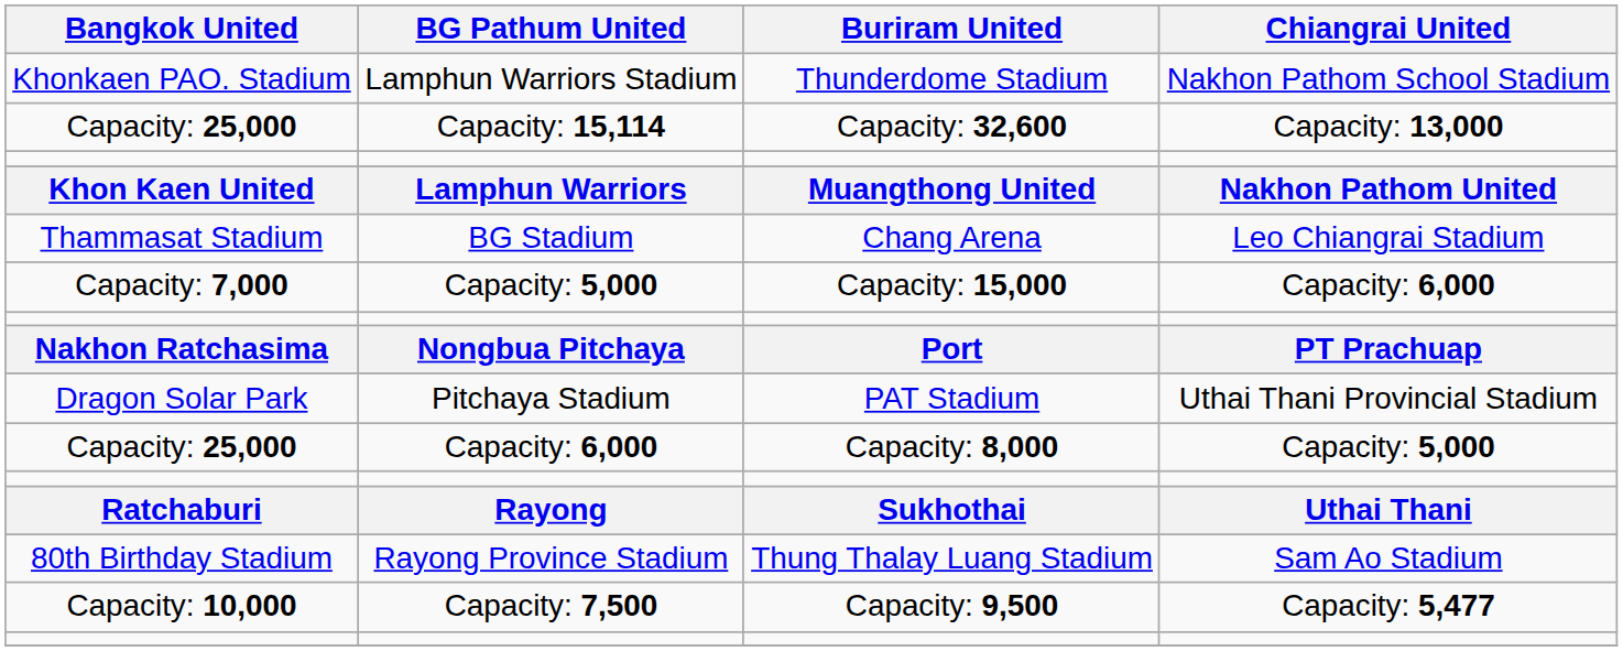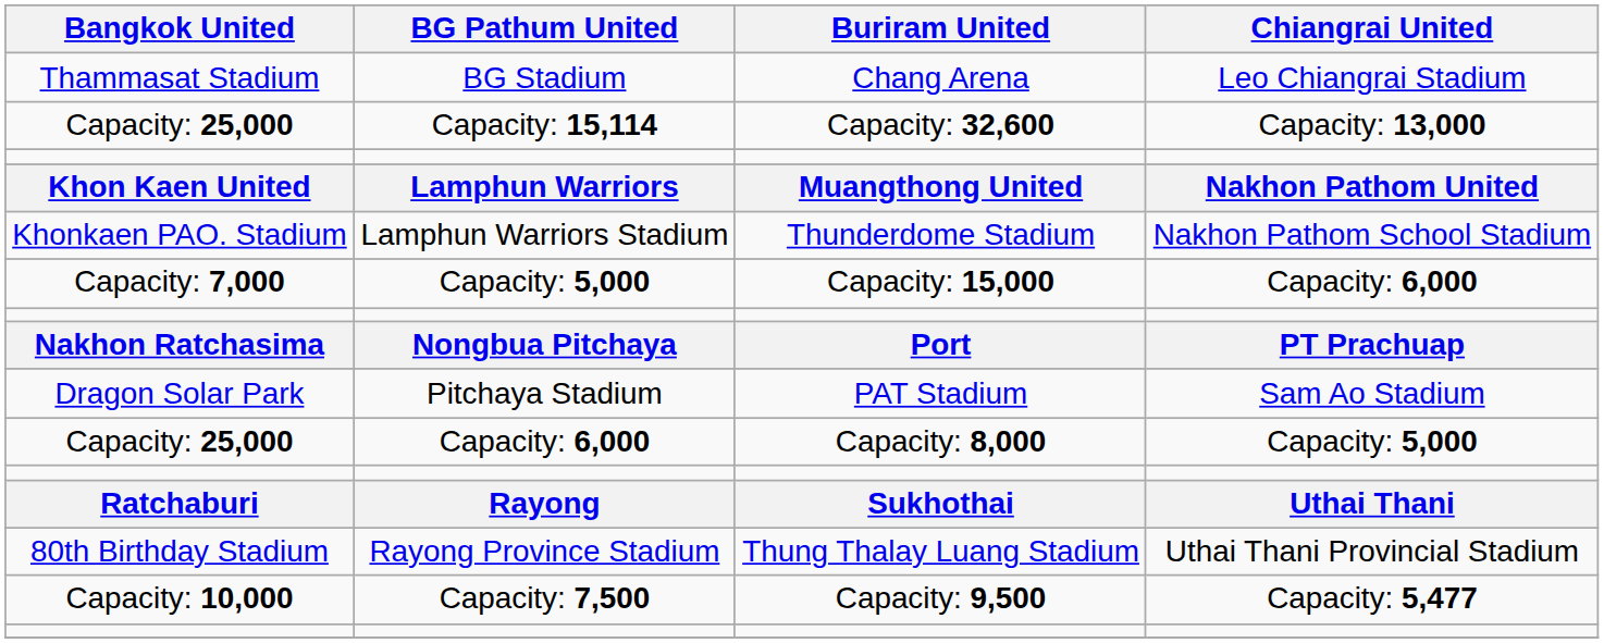 <table class="wikitable" style="text-align:center; margin:auto">
 <tr>
 <th><a href='#'>Bangkok United</a></th>
 <th><a href='#'>BG Pathum United</a></th>
 <th><a href='#'>Buriram United</a></th>
 <th><a href='#'>Chiangrai United</a></th>
 </tr>
 <tr>
-<td><a href='#'>Khonkaen PAO. Stadium</a></td>
-<td>Lamphun Warriors Stadium</td>
-<td><a href='#'>Thunderdome Stadium</a></td>
-<td><a href='#'>Nakhon Pathom School Stadium</a></td>
+<td><a href='#'>Thammasat Stadium</a></td>
+<td><a href='#'>BG Stadium</a></td>
+<td><a href='#'>Chang Arena</a></td>
+<td><a href='#'>Leo Chiangrai Stadium</a></td>
 </tr>
 <tr>
 <td>Capacity: <strong>25,000</strong></td>
 <td>Capacity: <strong>15,114</strong></td>
 <td>Capacity: <strong>32,600</strong></td>
 <td>Capacity: <strong>13,000</strong></td>
 </tr>
 <tr>
 <td></td>
 <td></td>
 <td></td>
 <td></td>
 </tr>
 <tr>
 <th><a href='#'>Khon Kaen United</a></th>
 <th><a href='#'>Lamphun Warriors</a></th>
 <th><a href='#'>Muangthong United</a></th>
 <th><a href='#'>Nakhon Pathom United</a></th>
 </tr>
 <tr>
-<td><a href='#'>Thammasat Stadium</a></td>
-<td><a href='#'>BG Stadium</a></td>
-<td><a href='#'>Chang Arena</a></td>
-<td><a href='#'>Leo Chiangrai Stadium</a></td>
+<td><a href='#'>Khonkaen PAO. Stadium</a></td>
+<td>Lamphun Warriors Stadium</td>
+<td><a href='#'>Thunderdome Stadium</a></td>
+<td><a href='#'>Nakhon Pathom School Stadium</a></td>
 </tr>
 <tr>
 <td>Capacity: <strong>7,000</strong></td>
 <td>Capacity: <strong>5,000</strong></td>
 <td>Capacity: <strong>15,000</strong></td>
 <td>Capacity: <strong>6,000</strong></td>
 </tr>
 <tr>
 <td></td>
 <td></td>
 <td></td>
 <td></td>
 </tr>
 <tr>
 <th><a href='#'>Nakhon Ratchasima</a></th>
 <th><a href='#'>Nongbua Pitchaya</a></th>
 <th><a href='#'>Port</a></th>
 <th><a href='#'>PT Prachuap</a></th>
 </tr>
 <tr>
 <td><a href='#'>Dragon Solar Park</a></td>
 <td>Pitchaya Stadium</td>
 <td><a href='#'>PAT Stadium</a></td>
-<td>Uthai Thani Provincial Stadium</td>
+<td><a href='#'>Sam Ao Stadium</a></td>
 </tr>
 <tr>
 <td>Capacity: <strong>25,000</strong></td>
 <td>Capacity: <strong>6,000</strong></td>
 <td>Capacity: <strong>8,000</strong></td>
 <td>Capacity: <strong>5,000</strong></td>
 </tr>
 <tr>
 <td></td>
 <td></td>
 <td></td>
 <td></td>
 </tr>
 <tr>
 <th><a href='#'>Ratchaburi</a></th>
 <th><a href='#'>Rayong</a></th>
 <th><a href='#'>Sukhothai</a></th>
 <th><a href='#'>Uthai Thani</a></th>
 </tr>
 <tr>
 <td><a href='#'>80th Birthday Stadium</a></td>
 <td><a href='#'>Rayong Province Stadium</a></td>
 <td><a href='#'>Thung Thalay Luang Stadium</a></td>
-<td><a href='#'>Sam Ao Stadium</a></td>
+<td>Uthai Thani Provincial Stadium</td>
 </tr>
 <tr>
 <td>Capacity: <strong>10,000</strong></td>
 <td>Capacity: <strong>7,500</strong></td>
 <td>Capacity: <strong>9,500</strong></td>
 <td>Capacity: <strong>5,477</strong></td>
 </tr>
 <tr>
 <td></td>
 <td></td>
 <td></td>
 <td></td>
 </tr>
 <tr>
 </tr>
 </table>
